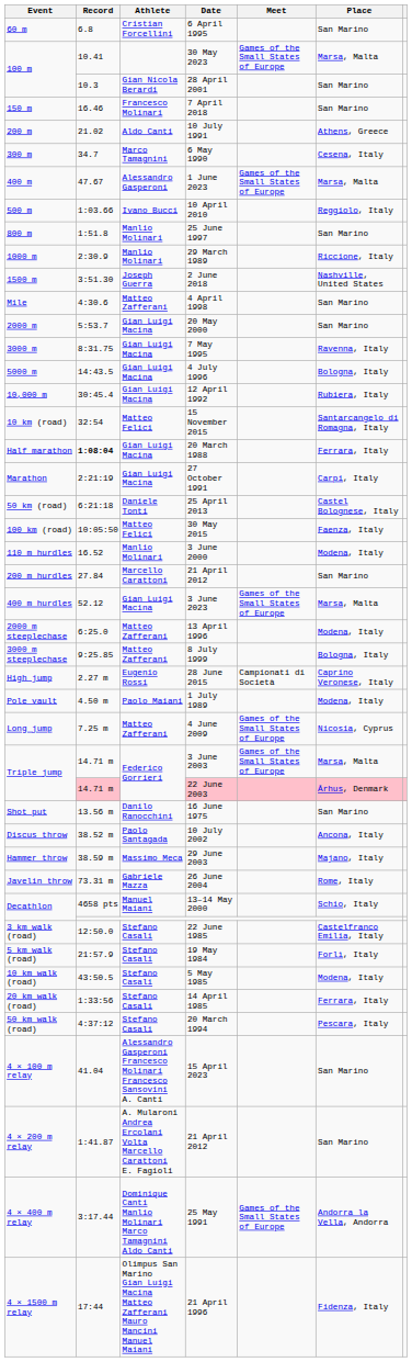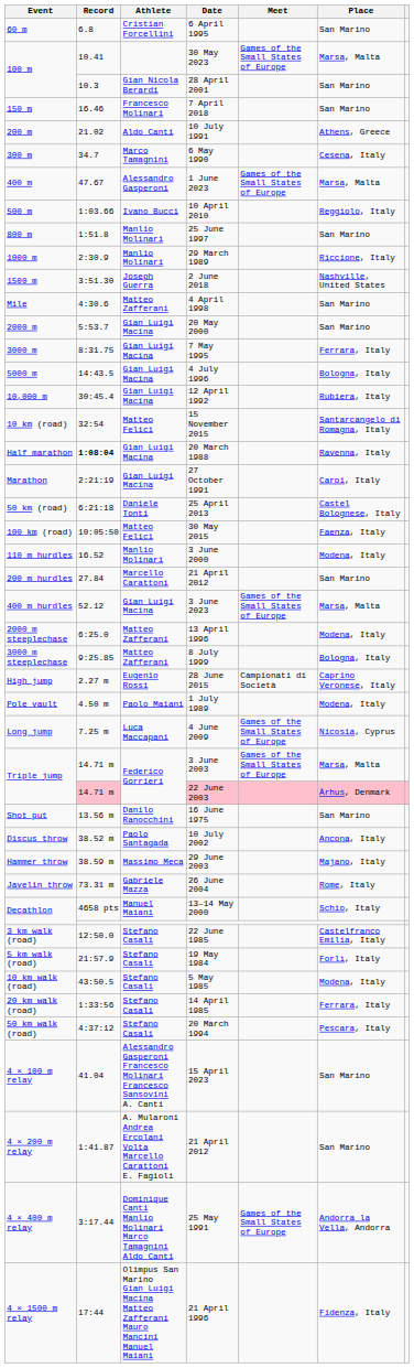 <table class="wikitable" style="font-size:95%; width: 95%;">
 <tr>
 <th>Event</th>
 <th>Record</th>
 <th>Athlete</th>
 <th>Date</th>
 <th>Meet</th>
 <th>Place</th>
 <th></th>
 </tr>
 <tr>
 <td><a href='#'>60 m</a></td>
 <td>6.8</td>
 <td><a href='#'>Cristian Forcellini</a></td>
 <td>6 April 1995</td>
 <td></td>
 <td>San Marino</td>
 <td></td>
 </tr>
 <tr>
 <td rowspan=2><a href='#'>100 m</a></td>
 <td>10.41 </td>
 <td></td>
 <td>30 May 2023</td>
 <td><a href='#'>Games of the Small States of Europe</a></td>
 <td><a href='#'>Marsa</a>, Malta</td>
 <td></td>
 </tr>
 <tr>
 <td>10.3 </td>
 <td><a href='#'>Gian Nicola Berardi</a></td>
 <td>28 April 2001</td>
 <td></td>
 <td>San Marino</td>
 <td></td>
 </tr>
 <tr>
 <td><a href='#'>150 m</a></td>
 <td>16.46</td>
 <td><a href='#'>Francesco Molinari</a></td>
 <td>7 April 2018</td>
 <td></td>
 <td>San Marino</td>
 <td></td>
 </tr>
 <tr>
 <td><a href='#'>200 m</a></td>
 <td>21.02</td>
 <td><a href='#'>Aldo Canti</a></td>
 <td>10 July 1991</td>
 <td></td>
 <td><a href='#'>Athens</a>, Greece</td>
 <td></td>
 </tr>
 <tr>
 <td><a href='#'>300 m</a></td>
 <td>34.7</td>
 <td><a href='#'>Marco Tamagnini</a></td>
 <td>6 May 1990</td>
 <td></td>
 <td><a href='#'>Cesena</a>, Italy</td>
 <td></td>
 </tr>
 <tr>
 <td><a href='#'>400 m</a></td>
 <td>47.67</td>
 <td><a href='#'>Alessandro Gasperoni</a></td>
 <td>1 June 2023</td>
 <td><a href='#'>Games of the Small States of Europe</a></td>
 <td><a href='#'>Marsa</a>, Malta</td>
 <td></td>
 </tr>
 <tr>
 <td><a href='#'>500 m</a></td>
 <td>1:03.66</td>
 <td><a href='#'>Ivano Bucci</a></td>
 <td>10 April 2010</td>
 <td></td>
 <td><a href='#'>Reggiolo</a>, Italy</td>
 <td></td>
 </tr>
 <tr>
 <td><a href='#'>800 m</a></td>
 <td>1:51.8</td>
 <td><a href='#'>Manlio Molinari</a></td>
 <td>25 June 1997</td>
 <td></td>
 <td>San Marino</td>
 <td></td>
 </tr>
 <tr>
 <td><a href='#'>1000 m</a></td>
 <td>2:30.9</td>
 <td><a href='#'>Manlio Molinari</a></td>
 <td>29 March 1989</td>
 <td></td>
 <td><a href='#'>Riccione</a>, Italy</td>
 <td></td>
 </tr>
 <tr>
 <td><a href='#'>1500 m</a></td>
 <td>3:51.30</td>
 <td><a href='#'>Joseph Guerra</a></td>
 <td>2 June 2018</td>
 <td></td>
 <td><a href='#'>Nashville</a>, United States</td>
 <td></td>
 </tr>
 <tr>
 <td><a href='#'>Mile</a></td>
 <td>4:30.6 </td>
 <td><a href='#'>Matteo Zafferani</a></td>
 <td>4 April 1998</td>
 <td></td>
 <td>San Marino</td>
 <td></td>
 </tr>
 <tr>
 <td><a href='#'>2000 m</a></td>
 <td>5:53.7 </td>
 <td><a href='#'>Gian Luigi Macina</a></td>
 <td>20 May 2000</td>
 <td></td>
 <td>San Marino</td>
 <td></td>
 </tr>
 <tr>
 <td><a href='#'>3000 m</a></td>
 <td>8:31.75</td>
 <td><a href='#'>Gian Luigi Macina</a></td>
 <td>7 May 1995</td>
 <td></td>
-<td><a href='#'>Ravenna</a>, Italy</td>
+<td><a href='#'>Ferrara</a>, Italy</td>
 <td></td>
 </tr>
 <tr>
 <td><a href='#'>5000 m</a></td>
 <td>14:43.5 </td>
 <td><a href='#'>Gian Luigi Macina</a></td>
 <td>4 July 1996</td>
 <td></td>
 <td><a href='#'>Bologna</a>, Italy</td>
 <td></td>
 </tr>
 <tr>
 <td><a href='#'>10,000 m</a></td>
 <td>30:45.4 </td>
 <td><a href='#'>Gian Luigi Macina</a></td>
 <td>12 April 1992</td>
 <td></td>
 <td><a href='#'>Rubiera</a>, Italy</td>
 <td></td>
 </tr>
 <tr>
 <td><a href='#'>10 km</a> (road)</td>
 <td>32:54</td>
 <td><a href='#'>Matteo Felici</a></td>
 <td>15 November 2015</td>
 <td></td>
 <td><a href='#'>Santarcangelo di Romagna</a>, Italy</td>
 <td></td>
 </tr>
 <tr>
 <td><a href='#'>Half marathon</a></td>
 <td><strong>1:08:04</strong></td>
 <td><a href='#'>Gian Luigi Macina</a></td>
 <td>20 March 1988</td>
 <td></td>
-<td><a href='#'>Ferrara</a>, Italy</td>
+<td><a href='#'>Ravenna</a>, Italy</td>
 <td></td>
 </tr>
 <tr>
 <td><a href='#'>Marathon</a></td>
 <td>2:21:19</td>
 <td><a href='#'>Gian Luigi Macina</a></td>
 <td>27 October 1991</td>
 <td></td>
 <td><a href='#'>Carpi</a>, Italy</td>
 <td></td>
 </tr>
 <tr>
 <td><a href='#'>50 km</a> (road)</td>
 <td>6:21:18</td>
 <td><a href='#'>Daniele Tonti</a></td>
 <td>25 April 2013</td>
 <td></td>
 <td><a href='#'>Castel Bolognese</a>, Italy</td>
 <td></td>
 </tr>
 <tr>
 <td><a href='#'>100 km</a> (road)</td>
 <td>10:05:50</td>
 <td><a href='#'>Matteo Felici</a></td>
 <td>30 May 2015</td>
 <td></td>
 <td><a href='#'>Faenza</a>, Italy</td>
 <td></td>
 </tr>
 <tr>
 <td><a href='#'>110 m hurdles</a></td>
 <td>16.52</td>
 <td><a href='#'>Manlio Molinari</a></td>
 <td>3 June 2000</td>
 <td></td>
 <td><a href='#'>Modena</a>, Italy</td>
 <td></td>
 </tr>
 <tr>
 <td><a href='#'>200 m hurdles</a></td>
 <td>27.84</td>
 <td><a href='#'>Marcello Carattoni</a></td>
 <td>21 April 2012</td>
 <td></td>
 <td>San Marino</td>
 <td></td>
 </tr>
 <tr>
 <td><a href='#'>400 m hurdles</a></td>
 <td>52.12</td>
 <td><a href='#'>Gian Luigi Macina</a></td>
 <td>3 June 2023</td>
 <td><a href='#'>Games of the Small States of Europe</a></td>
 <td><a href='#'>Marsa</a>, Malta</td>
 <td></td>
 </tr>
 <tr>
 <td><a href='#'>2000 m steeplechase</a></td>
 <td>6:25.0</td>
 <td><a href='#'>Matteo Zafferani</a></td>
 <td>13 April 1996</td>
 <td></td>
 <td><a href='#'>Modena</a>, Italy</td>
 <td></td>
 </tr>
 <tr>
 <td><a href='#'>3000 m steeplechase</a></td>
 <td>9:25.85</td>
 <td><a href='#'>Matteo Zafferani</a></td>
 <td>8 July 1999</td>
 <td></td>
 <td><a href='#'>Bologna</a>, Italy</td>
 <td></td>
 </tr>
 <tr>
 <td><a href='#'>High jump</a></td>
 <td>2.27 m</td>
 <td><a href='#'>Eugenio Rossi</a></td>
 <td>28 June 2015</td>
 <td>Campionati di Società</td>
 <td><a href='#'>Caprino Veronese</a>, Italy</td>
 <td></td>
 </tr>
 <tr>
 <td><a href='#'>Pole vault</a></td>
 <td>4.50 m</td>
 <td><a href='#'>Paolo Maiani</a></td>
 <td>1 July 1989</td>
 <td></td>
 <td><a href='#'>Modena</a>, Italy</td>
 <td></td>
 </tr>
 <tr>
 <td><a href='#'>Long jump</a></td>
 <td>7.25 m </td>
-<td><a href='#'>Matteo Zafferani</a></td>
+<td><a href='#'>Luca Maccapani</a></td>
 <td>4 June 2009</td>
 <td><a href='#'>Games of the Small States of Europe</a></td>
 <td><a href='#'>Nicosia</a>, Cyprus</td>
 <td></td>
 </tr>
 <tr>
 <td rowspan=2><a href='#'>Triple jump</a></td>
 <td>14.71 m </td>
 <td rowspan=2><a href='#'>Federico Gorrieri</a></td>
 <td>3 June 2003</td>
 <td><a href='#'>Games of the Small States of Europe</a></td>
 <td><a href='#'>Marsa</a>, Malta</td>
 <td></td>
 </tr>
 <tr style="background:pink">
 <td>14.71 m </td>
 <td>22 June 2003</td>
 <td></td>
 <td><a href='#'>Århus</a>, Denmark</td>
 <td></td>
 </tr>
 <tr>
 <td><a href='#'>Shot put</a></td>
 <td>13.56 m</td>
 <td><a href='#'>Danilo Ranocchini</a></td>
 <td>16 June 1975</td>
 <td></td>
 <td>San Marino</td>
 <td></td>
 </tr>
 <tr>
 <td><a href='#'>Discus throw</a></td>
 <td>38.52 m</td>
 <td><a href='#'>Paolo Santagada</a></td>
 <td>10 July 2002</td>
 <td></td>
 <td><a href='#'>Ancona</a>, Italy</td>
 <td></td>
 </tr>
 <tr>
 <td><a href='#'>Hammer throw</a></td>
 <td>38.59 m</td>
 <td><a href='#'>Massimo Meca</a></td>
 <td>29 June 2003</td>
 <td></td>
 <td><a href='#'>Majano</a>, Italy</td>
 <td></td>
 </tr>
 <tr>
 <td><a href='#'>Javelin throw</a></td>
 <td>73.31 m</td>
 <td><a href='#'>Gabriele Mazza</a></td>
 <td>26 June 2004</td>
 <td></td>
 <td><a href='#'>Rome</a>, Italy</td>
 <td></td>
 </tr>
 <tr>
 <td rowspan=2><a href='#'>Decathlon</a></td>
 <td>4658 pts</td>
 <td><a href='#'>Manuel Maiani</a></td>
 <td>13–14 May 2000</td>
 <td></td>
 <td><a href='#'>Schio</a>, Italy</td>
 <td></td>
 </tr>
 <tr>
 <td colspan=5></td>
 <td></td>
 </tr>
 <tr>
 <td><a href='#'>3 km walk</a> (road)</td>
 <td>12:50.0</td>
 <td><a href='#'>Stefano Casali</a></td>
 <td>22 June 1985</td>
 <td></td>
 <td><a href='#'>Castelfranco Emilia</a>, Italy</td>
 <td></td>
 </tr>
 <tr>
 <td><a href='#'>5 km walk</a> (road)</td>
 <td>21:57.9</td>
 <td><a href='#'>Stefano Casali</a></td>
 <td>19 May 1984</td>
 <td></td>
 <td><a href='#'>Forlì</a>, Italy</td>
 <td></td>
 </tr>
 <tr>
 <td><a href='#'>10 km walk</a> (road)</td>
 <td>43:50.5</td>
 <td><a href='#'>Stefano Casali</a></td>
 <td>5 May 1985</td>
 <td></td>
 <td><a href='#'>Modena</a>, Italy</td>
 <td></td>
 </tr>
 <tr>
 <td><a href='#'>20 km walk</a> (road)</td>
 <td>1:33:56</td>
 <td><a href='#'>Stefano Casali</a></td>
 <td>14 April 1985</td>
 <td></td>
 <td><a href='#'>Ferrara</a>, Italy</td>
 <td></td>
 </tr>
 <tr>
 <td><a href='#'>50 km walk</a> (road)</td>
 <td>4:37:12</td>
 <td><a href='#'>Stefano Casali</a></td>
 <td>20 March 1994</td>
 <td></td>
 <td><a href='#'>Pescara</a>, Italy</td>
 <td></td>
 </tr>
 <tr>
 <td><a href='#'>4 × 100 m relay</a></td>
 <td>41.04</td>
 <td><a href='#'>Alessandro Gasperoni</a><br><a href='#'>Francesco Molinari</a><br><a href='#'>Francesco Sansovini</a><br>A. Canti</td>
 <td>15 April 2023</td>
 <td></td>
 <td>San Marino</td>
 <td></td>
 </tr>
 <tr>
 <td><a href='#'>4 × 200 m relay</a></td>
 <td>1:41.87</td>
 <td>A. Mularoni<br><a href='#'>Andrea Ercolani Volta</a><br><a href='#'>Marcello Carattoni</a><br>E. Fagioli</td>
 <td>21 April 2012</td>
 <td></td>
 <td>San Marino</td>
 <td></td>
 </tr>
 <tr>
 <td><a href='#'>4 × 400 m relay</a></td>
 <td>3:17.44</td>
 <td><br><a href='#'>Dominique Canti</a><br><a href='#'>Manlio Molinari</a><br><a href='#'>Marco Tamagnini</a><br><a href='#'>Aldo Canti</a></td>
 <td>25 May 1991</td>
 <td><a href='#'>Games of the Small States of Europe</a></td>
 <td><a href='#'>Andorra la Vella</a>, Andorra</td>
 <td></td>
 </tr>
 <tr>
 <td><a href='#'>4 × 1500 m relay</a></td>
 <td>17:44</td>
 <td>Olimpus San Marino<br><a href='#'>Gian Luigi Macina</a><br><a href='#'>Matteo Zafferani</a><br><a href='#'>Mauro Mancini</a><br><a href='#'>Manuel Maiani</a></td>
 <td>21 April 1996</td>
 <td></td>
 <td><a href='#'>Fidenza</a>, Italy</td>
 <td></td>
 </tr>
 </table>
